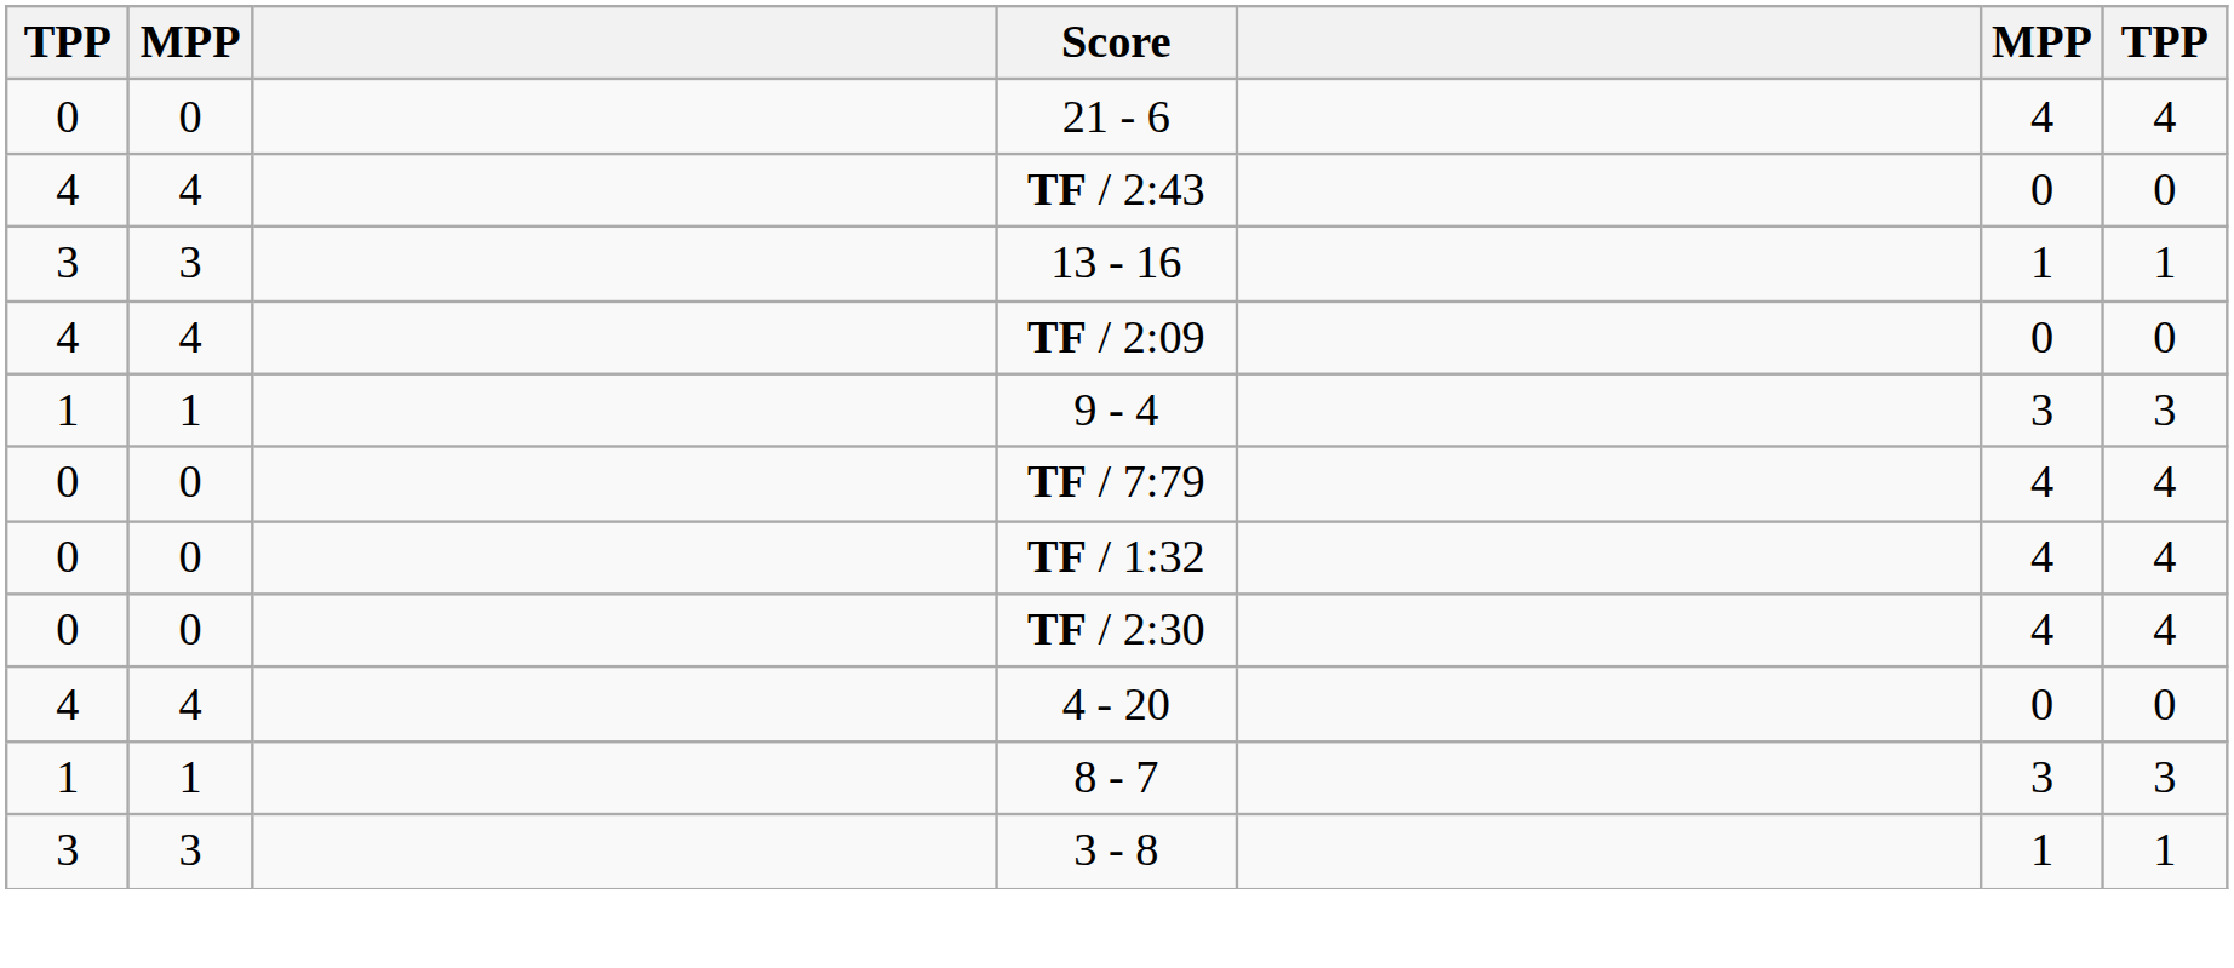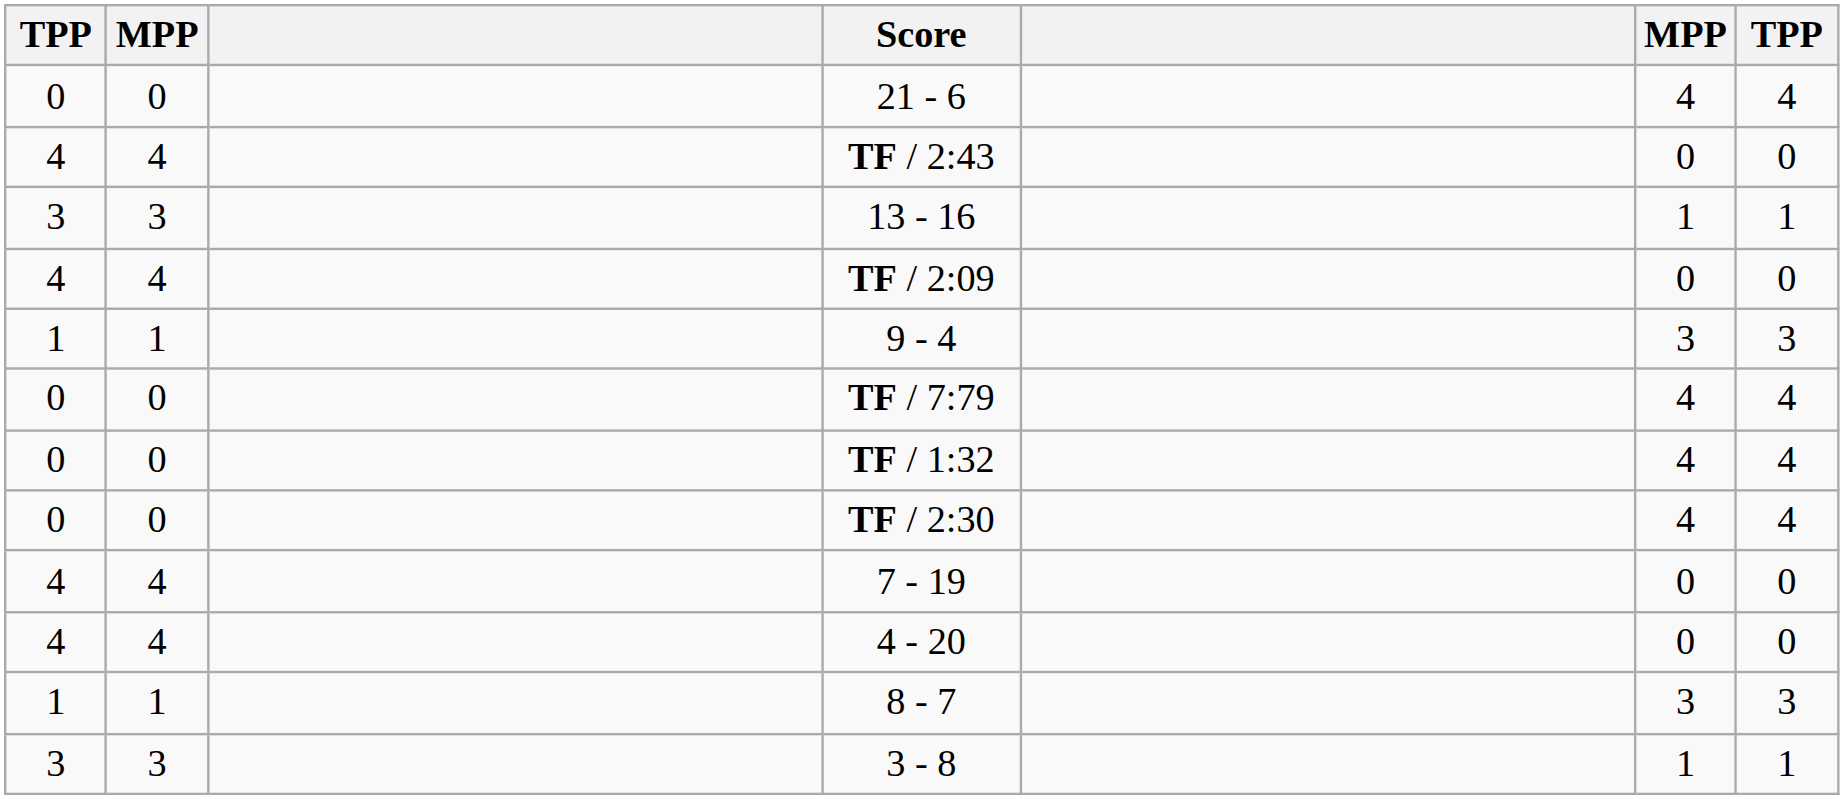 <table class="wikitable" style="text-align: center;" |>
 <tr>
 <th width="35">TPP</th>
 <th width="35">MPP</th>
 <th width="250"></th>
 <th width="75">Score</th>
 <th width="250"></th>
 <th width="35">MPP</th>
 <th width="35">TPP</th>
 </tr>
 <tr>
 <td>0</td>
 <td>0</td>
 <td style="text-align:left;"><strong></strong></td>
 <td>21 - 6</td>
 <td style="text-align:left;"></td>
 <td>4</td>
 <td>4</td>
 </tr>
 <tr>
 <td>4</td>
 <td>4</td>
 <td style="text-align:left;"></td>
 <td><strong>TF</strong> / 2:43</td>
 <td style="text-align:left;"><strong></strong></td>
 <td>0</td>
 <td>0</td>
 </tr>
 <tr>
 <td>3</td>
 <td>3</td>
 <td style="text-align:left;"></td>
 <td>13 - 16</td>
 <td style="text-align:left;"><strong></strong></td>
 <td>1</td>
 <td>1</td>
 </tr>
 <tr>
 <td>4</td>
 <td>4</td>
 <td style="text-align:left;"></td>
 <td><strong>TF</strong> / 2:09</td>
 <td style="text-align:left;"><strong></strong></td>
 <td>0</td>
 <td>0</td>
 </tr>
 <tr>
 <td>1</td>
 <td>1</td>
 <td style="text-align:left;"><strong></strong></td>
 <td>9 - 4</td>
 <td style="text-align:left;"></td>
 <td>3</td>
 <td>3</td>
 </tr>
 <tr>
 <td>0</td>
 <td>0</td>
 <td style="text-align:left;"><strong></strong></td>
 <td><strong>TF</strong> / 7:79</td>
 <td style="text-align:left;"></td>
 <td>4</td>
 <td>4</td>
 </tr>
 <tr>
 <td>0</td>
 <td>0</td>
 <td style="text-align:left;"><strong></strong></td>
 <td><strong>TF</strong> / 1:32</td>
 <td style="text-align:left;"></td>
 <td>4</td>
 <td>4</td>
 </tr>
 <tr>
 <td>0</td>
 <td>0</td>
 <td style="text-align:left;"><strong></strong></td>
 <td><strong>TF</strong> / 2:30</td>
 <td style="text-align:left;"></td>
 <td>4</td>
 <td>4</td>
 </tr>
 <tr>
 <td>4</td>
 <td>4</td>
 <td style="text-align:left;"></td>
+<td>7 - 19</td>
+<td style="text-align:left;"><strong></strong></td>
+<td>0</td>
+<td>0</td>
+</tr>
+<tr>
+<td>4</td>
+<td>4</td>
+<td style="text-align:left;"></td>
 <td>4 - 20</td>
 <td style="text-align:left;"><strong></strong></td>
 <td>0</td>
 <td>0</td>
 </tr>
 <tr>
 <td>1</td>
 <td>1</td>
 <td style="text-align:left;"><strong></strong></td>
 <td>8 - 7</td>
 <td style="text-align:left;"></td>
 <td>3</td>
 <td>3</td>
 </tr>
 <tr>
 <td>3</td>
 <td>3</td>
 <td style="text-align:left;"></td>
 <td>3 - 8</td>
 <td style="text-align:left;"><strong></strong></td>
 <td>1</td>
 <td>1</td>
 </tr>
 </table>
